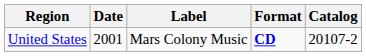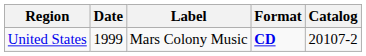 <table class="wikitable">
 <tr>
 <th>Region</th>
 <th>Date</th>
 <th>Label</th>
 <th>Format</th>
 <th>Catalog</th>
 </tr>
 <tr>
 <td><a href='#'>United States</a></td>
-<td>2001</td>
+<td>1999</td>
 <td>Mars Colony Music</td>
 <td><strong><a href='#'>CD</a></strong></td>
 <td>20107-2</td>
 </tr>
 </table>
